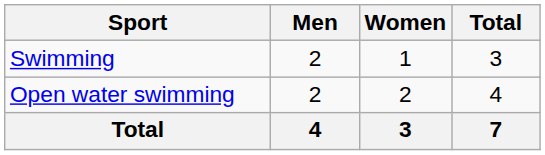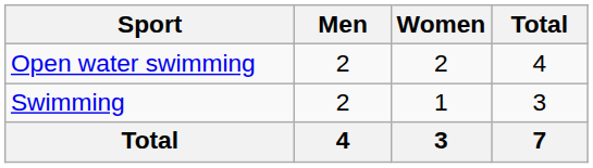 <table class="wikitable sortable" style="text-align:center;">
 <tr>
 <th width=180>Sport</th>
 <th width=55>Men</th>
 <th width=55>Women</th>
 <th width=55>Total</th>
 </tr>
 <tr>
+<td align=left><a href='#'>Open water swimming</a></td>
+<td>2</td>
+<td>2</td>
+<td>4</td>
+</tr>
+<tr>
 <td align=left><a href='#'>Swimming</a></td>
 <td>2</td>
 <td>1</td>
 <td>3</td>
-</tr>
-<tr>
-<td align=left><a href='#'>Open water swimming</a></td>
-<td>2</td>
-<td>2</td>
-<td>4</td>
 </tr>
 <tr>
 <th>Total</th>
 <th>4</th>
 <th>3</th>
 <th>7</th>
 </tr>
 </table>
